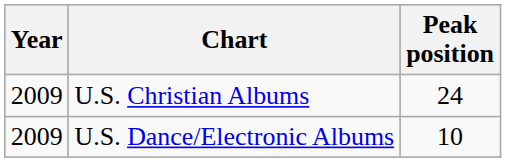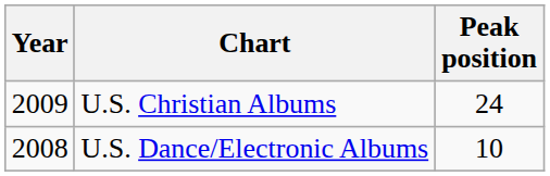 <table class="wikitable sortable">
 <tr>
 <th align="left">Year</th>
 <th align="left">Chart</th>
 <th style="text-align:center;">Peak<br>position</th>
 </tr>
 <tr>
 <td align="left">2009</td>
 <td align="left">U.S. <a href='#'>Christian Albums</a></td>
 <td style="text-align:center;">24</td>
 </tr>
 <tr>
-<td align="left">2009</td>
+<td align="left">2008</td>
 <td align="left">U.S. <a href='#'>Dance/Electronic Albums</a></td>
 <td style="text-align:center;">10</td>
 </tr>
 </table>
